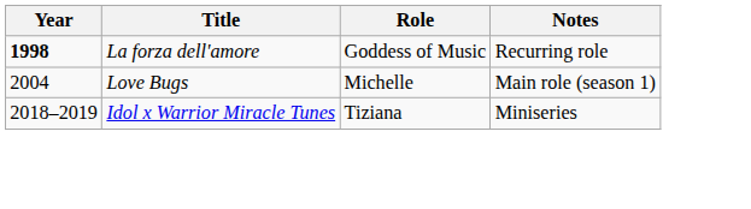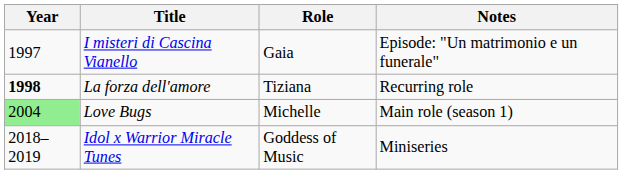 <table class="wikitable">
 <tr>
 </tr>
 <tr>
 <th>Year</th>
 <th>Title</th>
 <th>Role</th>
 <th>Notes</th>
 </tr>
 <tr>
+<td>1997</td>
+<td><em><a href='#'>I misteri di Cascina Vianello</a></em></td>
+<td>Gaia</td>
+<td>Episode: "Un matrimonio e un funerale"</td>
+</tr>
+<tr>
 <td><strong>1998</strong></td>
 <td><em>La forza dell'amore</em></td>
-<td>Goddess of Music</td>
+<td>Tiziana</td>
 <td>Recurring role</td>
 </tr>
 <tr>
-<td>2004</td>
+<td style="background: lightgreen;">2004</td>
 <td><em>Love Bugs</em></td>
 <td>Michelle</td>
 <td>Main role (season 1)</td>
 </tr>
 <tr>
 <td>2018–2019</td>
 <td><em><a href='#'>Idol x Warrior Miracle Tunes</a></em></td>
-<td>Tiziana</td>
+<td>Goddess of Music</td>
 <td>Miniseries</td>
 </tr>
 </table>
